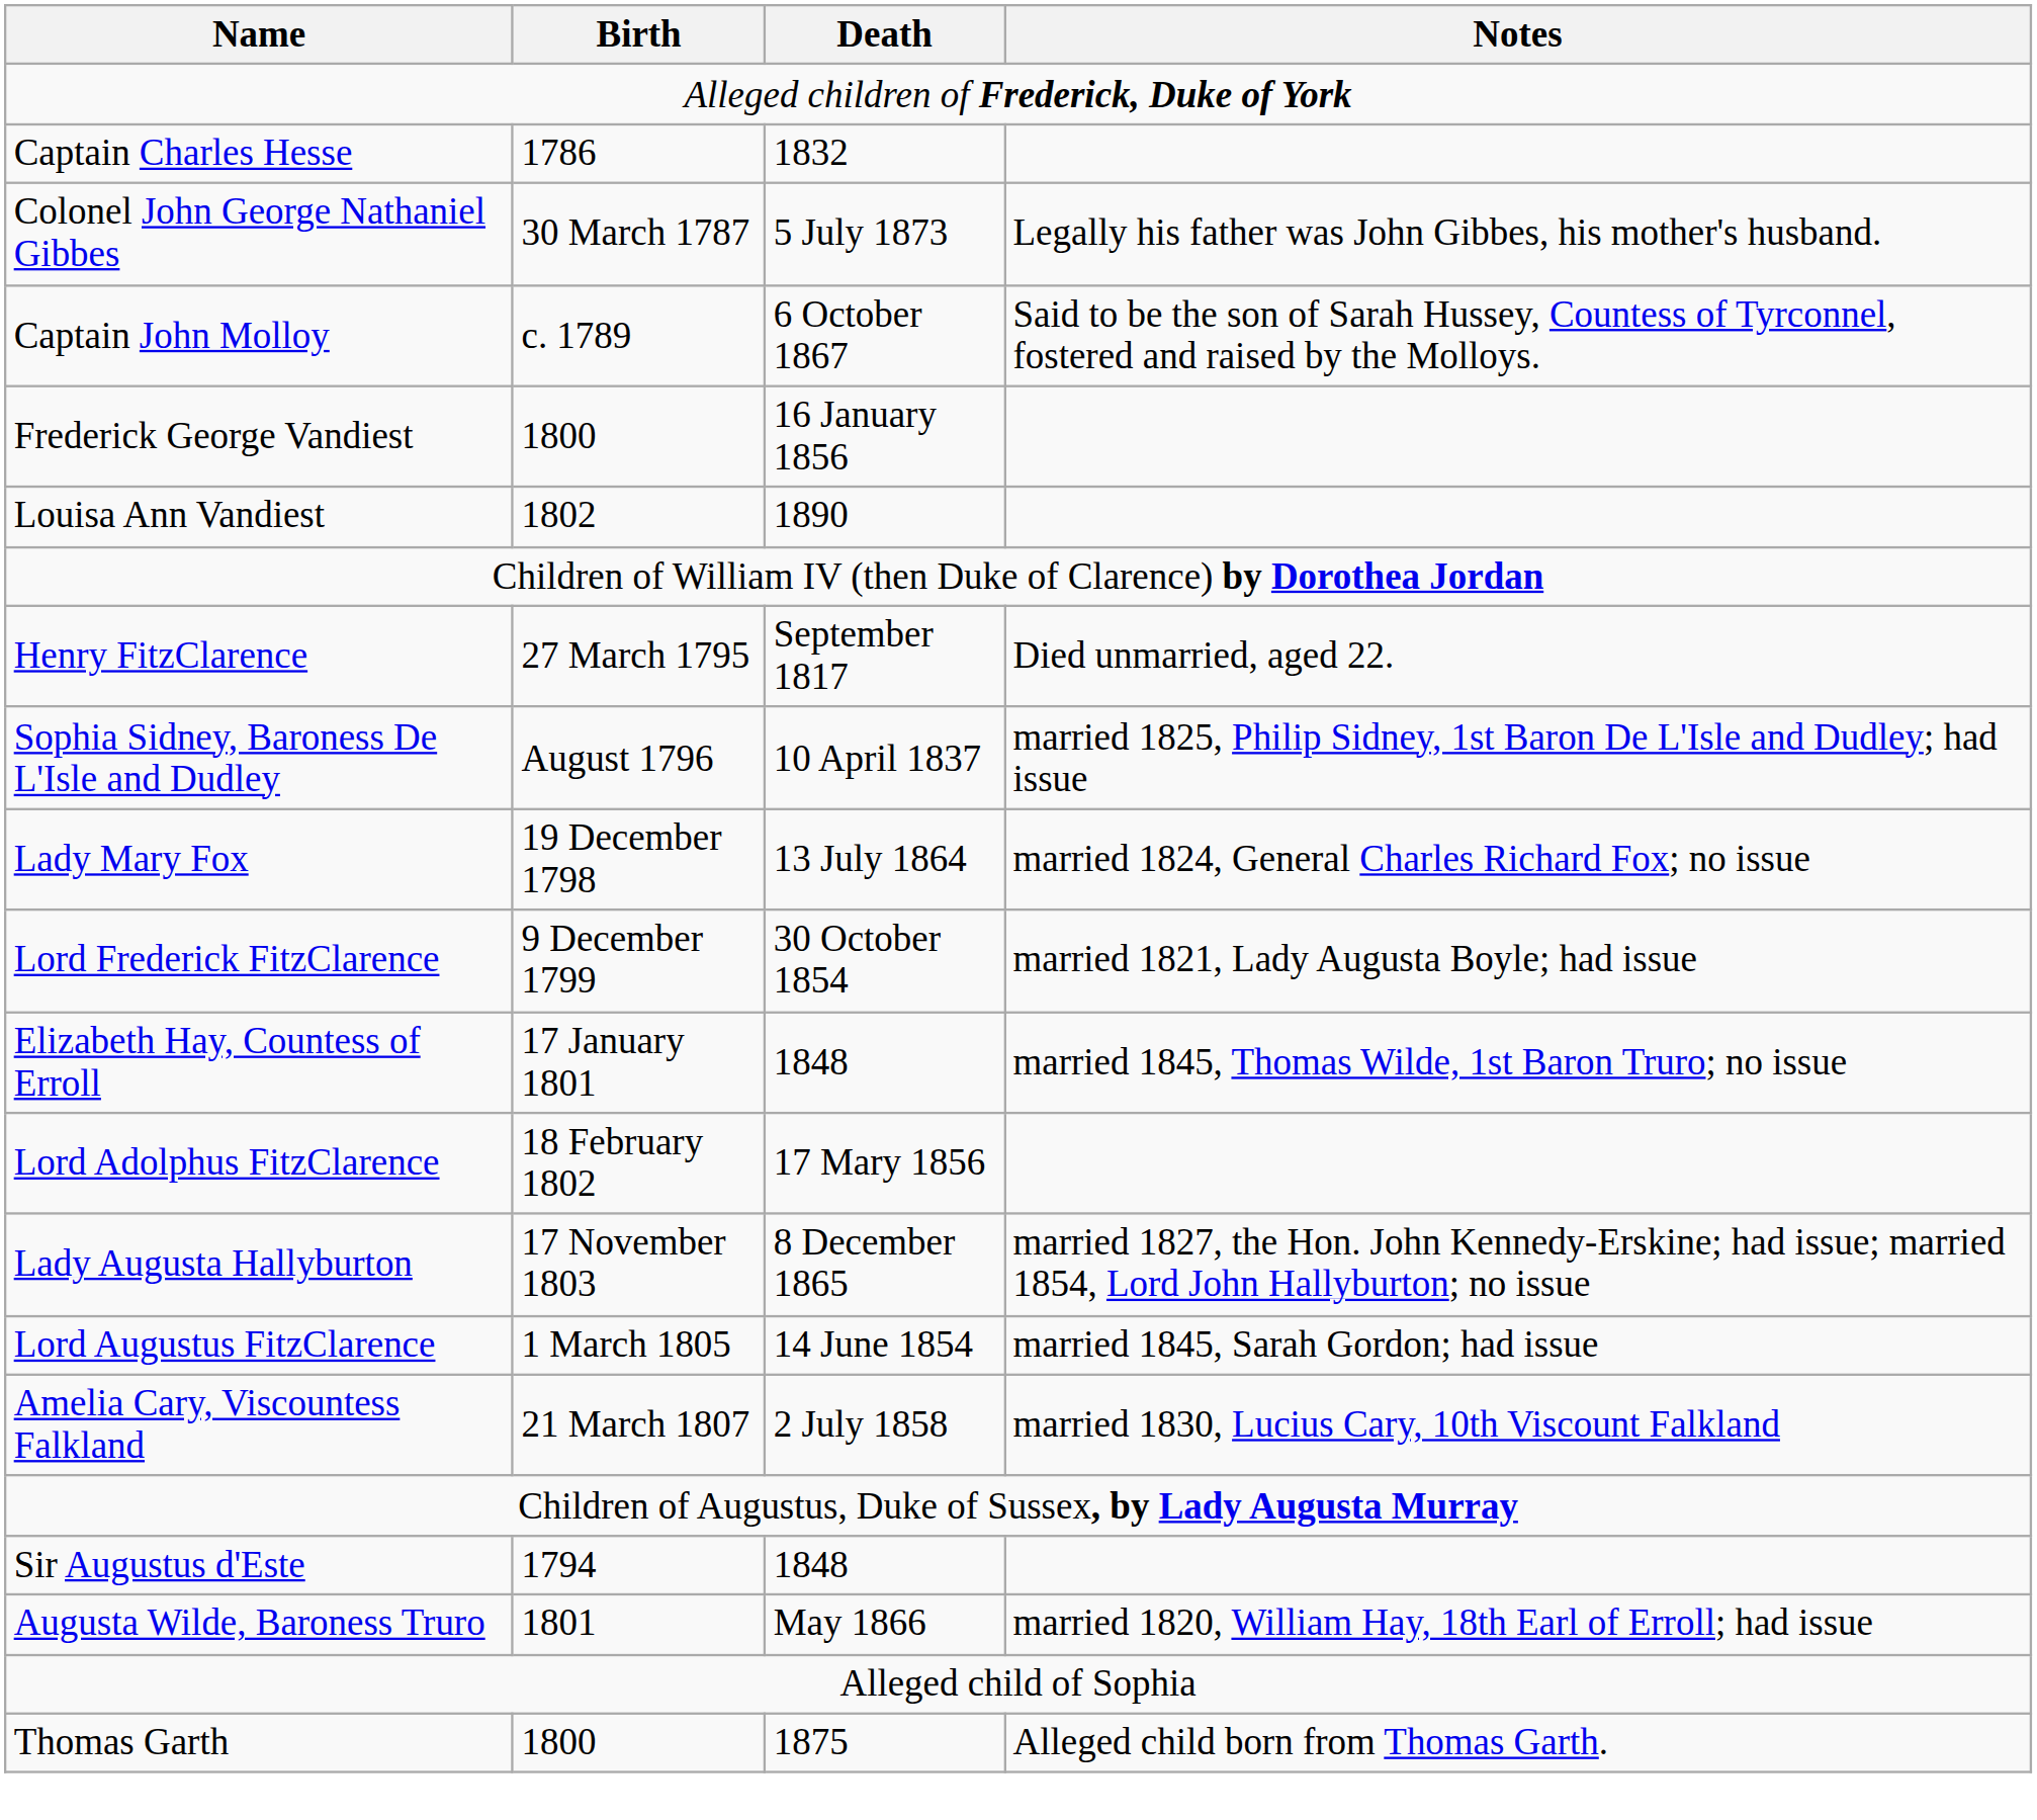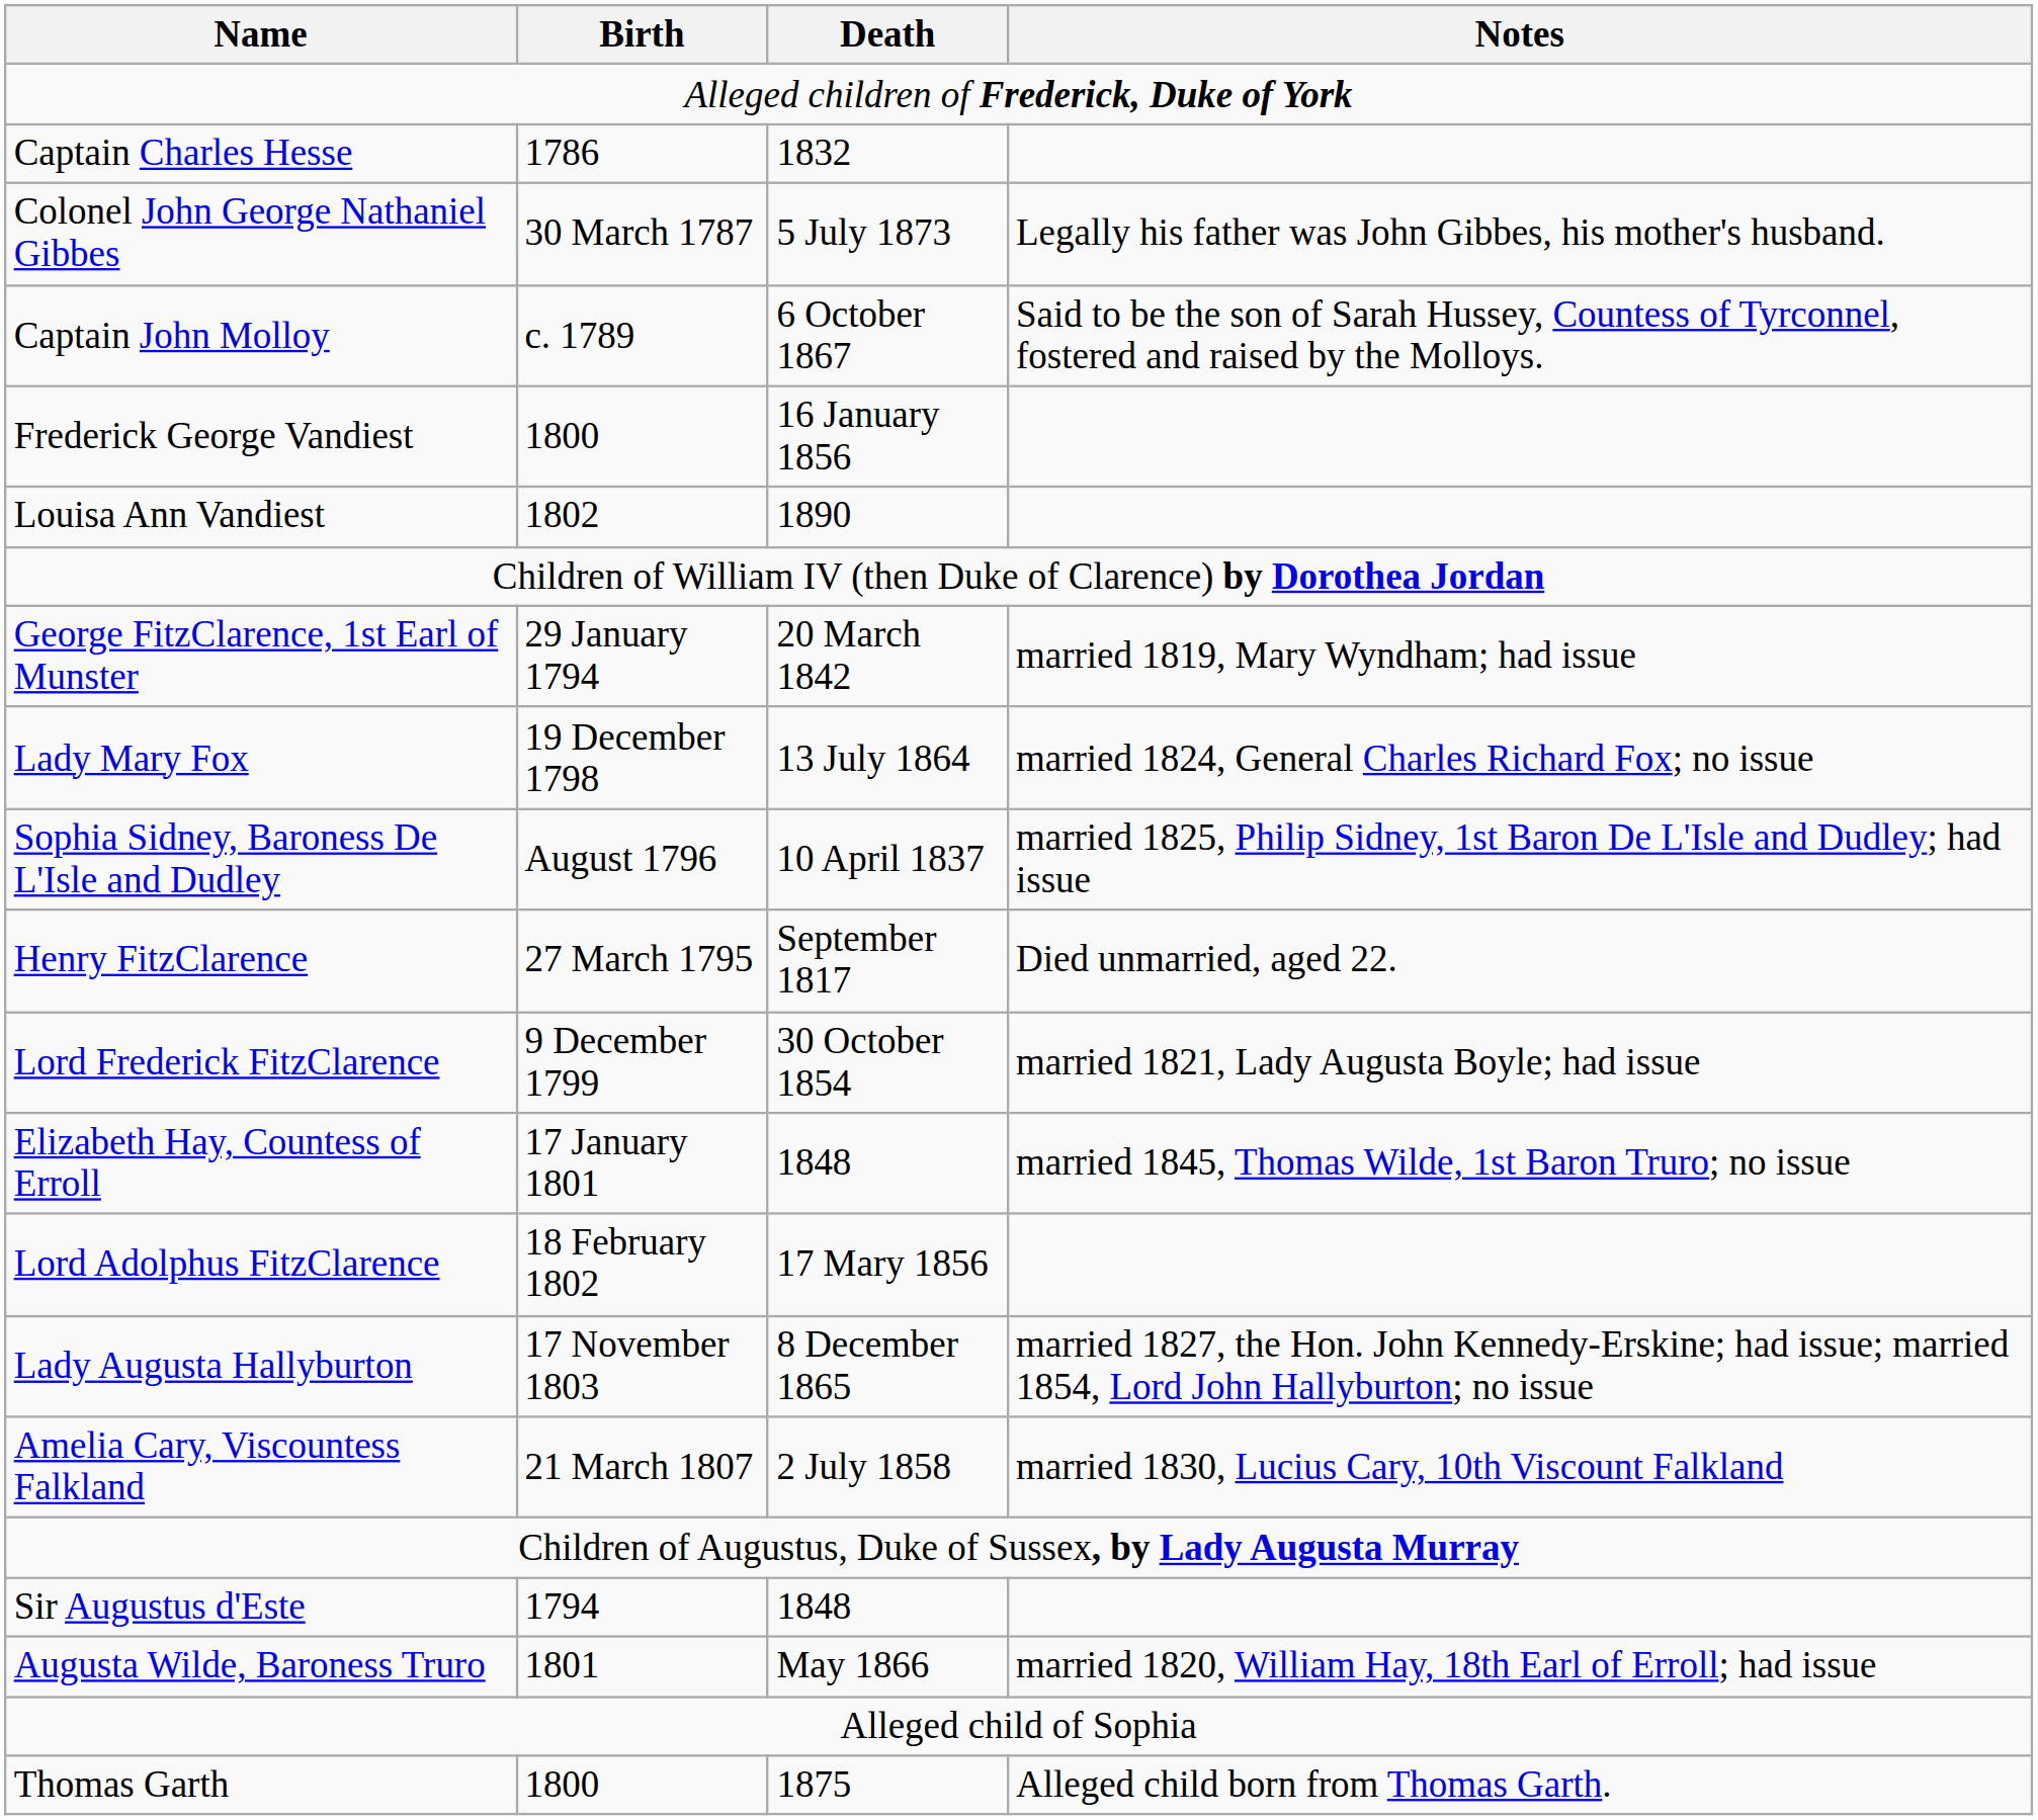 <table class="wikitable">
 <tr>
 <th>Name</th>
 <th>Birth</th>
 <th>Death</th>
 <th>Notes</th>
 </tr>
 <tr>
 <td colspan=4 align=center><em>Alleged children of <strong>Frederick, Duke of York<strong><em></td>
 </tr>
 <tr>
 <td>Captain <a href='#'>Charles Hesse</a></td>
 <td>1786</td>
 <td>1832</td>
 <td></td>
 </tr>
 <tr>
 <td>Colonel <a href='#'>John George Nathaniel Gibbes</a></td>
 <td>30 March 1787</td>
 <td>5 July 1873</td>
 <td>Legally his father was John Gibbes, his mother's husband.</td>
 </tr>
 <tr>
 <td>Captain <a href='#'>John Molloy</a></td>
 <td>c. 1789</td>
 <td>6 October 1867</td>
 <td>Said to be the son of Sarah Hussey, <a href='#'>Countess of Tyrconnel</a>, fostered and raised by the Molloys.</td>
 </tr>
 <tr>
 <td>Frederick George Vandiest</td>
 <td>1800</td>
 <td>16 January 1856</td>
 <td></td>
 </tr>
 <tr>
 <td>Louisa Ann Vandiest</td>
 <td>1802</td>
 <td>1890</td>
 <td></td>
 </tr>
 <tr>
 <td colspan=4 align=center></em>Children of </strong>William IV (then Duke of Clarence)<strong> by <a href='#'>Dorothea Jordan</a><em></td>
 </tr>
 <tr>
-<td><a href='#'>Henry FitzClarence</a></td>
-<td>27 March 1795</td>
-<td>September 1817</td>
-<td>Died unmarried, aged 22.</td>
+<td><a href='#'>George FitzClarence, 1st Earl of Munster</a></td>
+<td>29 January 1794</td>
+<td>20 March 1842</td>
+<td>married 1819, Mary Wyndham; had issue</td>
+</tr>
+<tr>
+<td><a href='#'>Lady Mary Fox</a></td>
+<td>19 December 1798</td>
+<td>13 July 1864</td>
+<td>married 1824, General <a href='#'>Charles Richard Fox</a>; no issue</td>
 </tr>
 <tr>
 <td><a href='#'>Sophia Sidney, Baroness De L'Isle and Dudley</a></td>
 <td>August 1796</td>
 <td>10 April 1837</td>
 <td>married 1825, <a href='#'>Philip Sidney, 1st Baron De L'Isle and Dudley</a>; had issue</td>
 </tr>
 <tr>
-<td><a href='#'>Lady Mary Fox</a></td>
-<td>19 December 1798</td>
-<td>13 July 1864</td>
-<td>married 1824, General <a href='#'>Charles Richard Fox</a>; no issue</td>
+<td><a href='#'>Henry FitzClarence</a></td>
+<td>27 March 1795</td>
+<td>September 1817</td>
+<td>Died unmarried, aged 22.</td>
 </tr>
 <tr>
 <td><a href='#'>Lord Frederick FitzClarence</a></td>
 <td>9 December 1799</td>
 <td>30 October 1854</td>
 <td>married 1821, Lady Augusta Boyle; had issue</td>
 </tr>
 <tr>
 <td><a href='#'>Elizabeth Hay, Countess of Erroll</a></td>
 <td>17 January 1801</td>
 <td>1848</td>
 <td>married 1845, <a href='#'>Thomas Wilde, 1st Baron Truro</a>; no issue</td>
 </tr>
 <tr>
 <td><a href='#'>Lord Adolphus FitzClarence</a></td>
 <td>18 February 1802</td>
 <td>17 Mary 1856</td>
 <td></td>
 </tr>
 <tr>
 <td><a href='#'>Lady Augusta Hallyburton</a></td>
 <td>17 November 1803</td>
 <td>8 December 1865</td>
 <td>married 1827, the Hon. John Kennedy-Erskine; had issue; married 1854, <a href='#'>Lord John Hallyburton</a>; no issue</td>
-</tr>
-<tr>
-<td><a href='#'>Lord Augustus FitzClarence</a></td>
-<td>1 March 1805</td>
-<td>14 June 1854</td>
-<td>married 1845, Sarah Gordon; had issue</td>
 </tr>
 <tr>
 <td><a href='#'>Amelia Cary, Viscountess Falkland</a></td>
 <td>21 March 1807</td>
 <td>2 July 1858</td>
 <td>married 1830, <a href='#'>Lucius Cary, 10th Viscount Falkland</a></td>
 </tr>
 <tr>
 <td colspan=4 align=center></em>Children of </strong>Augustus, Duke of Sussex<strong>, by <a href='#'>Lady Augusta Murray</a><em></td>
 </tr>
 <tr>
 <td>Sir <a href='#'>Augustus d'Este</a></td>
 <td>1794</td>
 <td>1848</td>
 <td></td>
 </tr>
 <tr>
 <td><a href='#'>Augusta Wilde, Baroness Truro</a></td>
 <td>1801</td>
 <td>May 1866</td>
 <td>married 1820, <a href='#'>William Hay, 18th Earl of Erroll</a>; had issue</td>
 </tr>
 <tr>
 <td colspan=4 align=center></em>Alleged child of </strong>Sophia</em></strong></td>
 </tr>
 <tr>
 <td>Thomas Garth</td>
 <td>1800</td>
 <td>1875</td>
 <td>Alleged child born from <a href='#'>Thomas Garth</a>.</td>
 </tr>
 </table>
